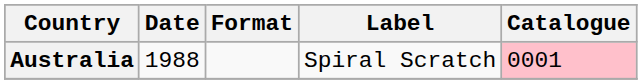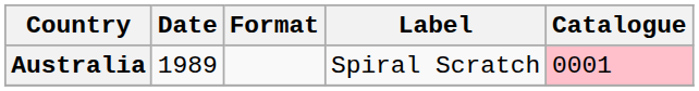 <table class="wikitable plainrowheaders">
 <tr>
 <th scope="col">Country</th>
 <th scope="col">Date</th>
 <th scope="col">Format</th>
 <th scope="col">Label</th>
 <th scope="col">Catalogue</th>
 </tr>
 <tr>
 <th scope="row">Australia</th>
-<td>1988</td>
+<td>1989</td>
 <td></td>
 <td>Spiral Scratch</td>
 <td style="background: pink;">0001</td>
 </tr>
 <tr>
 </tr>
 </table>
